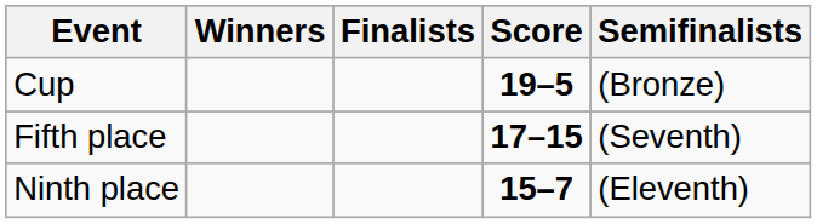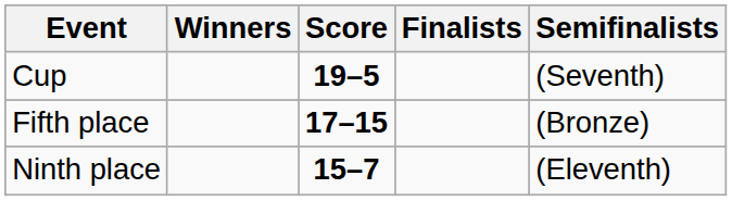 <table class="wikitable">
 <tr>
 <th>Event</th>
 <th>Winners</th>
+<th>Score</th>
 <th>Finalists</th>
-<th>Score</th>
 <th>Semifinalists</th>
 </tr>
 <tr>
 <td>Cup</td>
 <td><strong></strong></td>
+<td align=center><strong>19–5</strong></td>
 <td></td>
-<td align=center><strong>19–5</strong></td>
-<td> (Bronze)<br></td>
+<td> (Seventh)<br></td>
 </tr>
 <tr>
 <td>Fifth place</td>
 <td><strong></strong></td>
+<td align=center><strong>17–15</strong></td>
 <td></td>
-<td align=center><strong>17–15</strong></td>
-<td> (Seventh)<br></td>
+<td> (Bronze)<br></td>
 </tr>
 <tr>
 <td>Ninth place</td>
 <td><strong></strong></td>
+<td align=center><strong>15–7</strong></td>
 <td></td>
-<td align=center><strong>15–7</strong></td>
 <td> (Eleventh)<br></td>
 </tr>
 </table>
